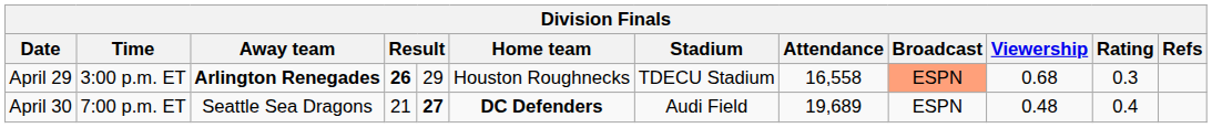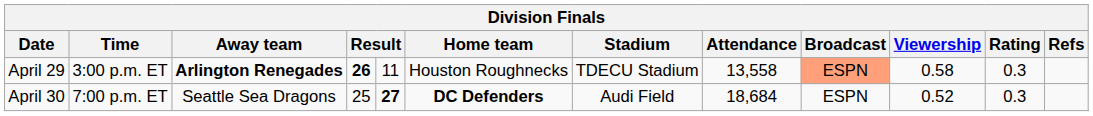 <table class="wikitable" style="text-align:center;">
 <tr>
 <th colspan="12">Division Finals</th>
 </tr>
 <tr>
 <th>Date</th>
 <th>Time<br></th>
 <th>Away team</th>
 <th colspan="2">Result<br></th>
 <th>Home team</th>
 <th>Stadium</th>
 <th>Attendance</th>
 <th>Broadcast</th>
 <th><a href='#'>Viewership</a><br></th>
 <th>Rating<br></th>
 <th>Refs</th>
 </tr>
 <tr>
 <td>April 29</td>
 <td>3:00 p.m. ET</td>
 <td><strong>Arlington Renegades</strong></td>
 <td><strong>26</strong></td>
-<td>29</td>
+<td>11</td>
 <td>Houston Roughnecks</td>
 <td>TDECU Stadium</td>
-<td>16,558</td>
+<td>13,558</td>
 <td style="background: lightsalmon;">ESPN</td>
-<td>0.68</td>
+<td>0.58</td>
 <td>0.3</td>
 <td></td>
 </tr>
 <tr>
 <td>April 30</td>
 <td>7:00 p.m. ET</td>
 <td>Seattle Sea Dragons</td>
-<td>21</td>
+<td>25</td>
 <td><strong>27</strong></td>
 <td><strong>DC Defenders</strong></td>
 <td>Audi Field</td>
-<td>19,689</td>
+<td>18,684</td>
 <td>ESPN</td>
-<td>0.48</td>
-<td>0.4</td>
+<td>0.52</td>
+<td>0.3</td>
 <td></td>
 </tr>
 </table>
